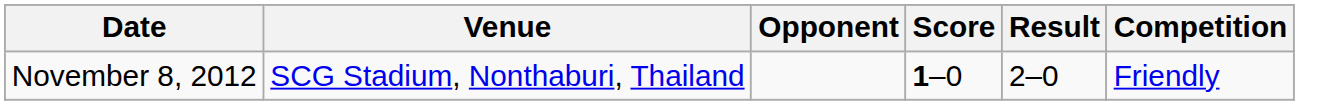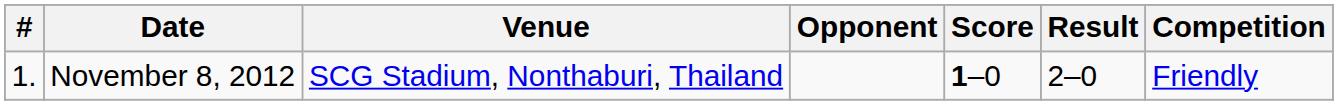 <table class="wikitable">
 <tr>
+<th>#</th>
 <th>Date</th>
 <th>Venue</th>
 <th>Opponent</th>
 <th>Score</th>
 <th>Result</th>
 <th>Competition</th>
 </tr>
 <tr>
+<td>1.</td>
 <td>November 8, 2012</td>
 <td><a href='#'>SCG Stadium</a>, <a href='#'>Nonthaburi</a>, <a href='#'>Thailand</a></td>
 <td></td>
 <td><strong>1</strong>–0</td>
 <td>2–0</td>
 <td><a href='#'>Friendly</a></td>
 </tr>
 </table>
